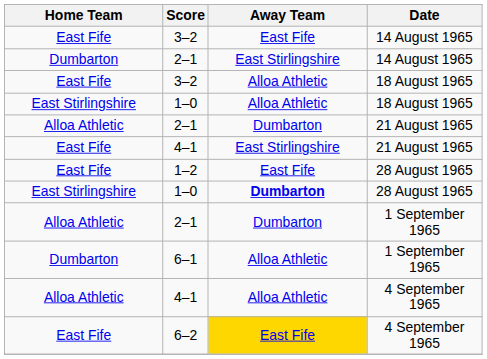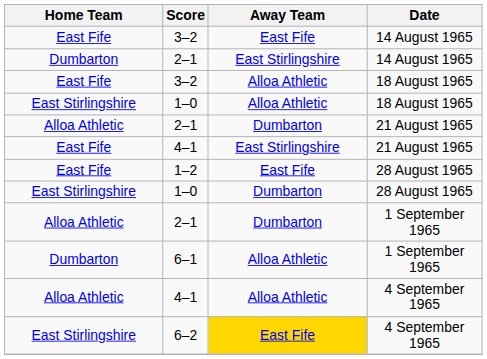 <table class="wikitable" style="text-align:center;">
 <tr>
 <th width=175>Home Team</th>
 <th width=20>Score</th>
 <th width=175>Away Team</th>
 <th width= 125>Date</th>
 </tr>
 <tr>
 <td><a href='#'>East Fife</a></td>
 <td>3–2</td>
 <td><a href='#'>East Fife</a></td>
 <td>14 August 1965</td>
 </tr>
 <tr>
 <td><a href='#'>Dumbarton</a></td>
 <td>2–1</td>
 <td><a href='#'>East Stirlingshire</a></td>
 <td>14 August 1965</td>
 </tr>
 <tr>
 <td><a href='#'>East Fife</a></td>
 <td>3–2</td>
 <td><a href='#'>Alloa Athletic</a></td>
 <td>18 August 1965</td>
 </tr>
 <tr>
 <td><a href='#'>East Stirlingshire</a></td>
 <td>1–0</td>
 <td><a href='#'>Alloa Athletic</a></td>
 <td>18 August 1965</td>
 </tr>
 <tr>
 <td><a href='#'>Alloa Athletic</a></td>
 <td>2–1</td>
 <td><a href='#'>Dumbarton</a></td>
 <td>21 August 1965</td>
 </tr>
 <tr>
 <td><a href='#'>East Fife</a></td>
 <td>4–1</td>
 <td><a href='#'>East Stirlingshire</a></td>
 <td>21 August 1965</td>
 </tr>
 <tr>
 <td><a href='#'>East Fife</a></td>
 <td>1–2</td>
 <td><a href='#'>East Fife</a></td>
 <td>28 August 1965</td>
 </tr>
 <tr>
 <td><a href='#'>East Stirlingshire</a></td>
 <td>1–0</td>
-<td><strong><a href='#'>Dumbarton</a></strong></td>
+<td><a href='#'>Dumbarton</a></td>
 <td>28 August 1965</td>
 </tr>
 <tr>
 <td><a href='#'>Alloa Athletic</a></td>
 <td>2–1</td>
 <td><a href='#'>Dumbarton</a></td>
 <td>1 September 1965</td>
 </tr>
 <tr>
 <td><a href='#'>Dumbarton</a></td>
 <td>6–1</td>
 <td><a href='#'>Alloa Athletic</a></td>
 <td>1 September 1965</td>
 </tr>
 <tr>
 <td><a href='#'>Alloa Athletic</a></td>
 <td>4–1</td>
 <td><a href='#'>Alloa Athletic</a></td>
 <td>4 September 1965</td>
 </tr>
 <tr>
-<td><a href='#'>East Fife</a></td>
+<td><a href='#'>East Stirlingshire</a></td>
 <td>6–2</td>
 <td style="background: gold;"><a href='#'>East Fife</a></td>
 <td>4 September 1965</td>
 </tr>
 <tr>
 </tr>
 </table>
